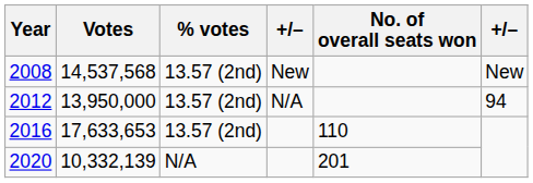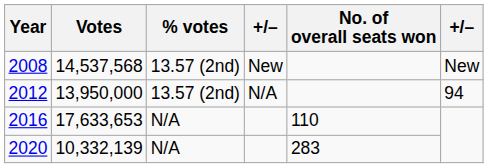 <table class=wikitable>
 <tr>
 <th>Year</th>
 <th>Votes</th>
 <th>% votes</th>
 <th>+/–</th>
 <th>No. of<br>overall seats won</th>
 <th>+/–</th>
 </tr>
 <tr>
 <td><a href='#'>2008</a></td>
 <td>14,537,568</td>
 <td>13.57 (2nd)</td>
 <td>New</td>
 <td></td>
 <td>New</td>
 </tr>
 <tr>
 <td><a href='#'>2012</a></td>
 <td>13,950,000</td>
 <td>13.57 (2nd)</td>
 <td>N/A</td>
 <td></td>
 <td> 94</td>
 </tr>
 <tr>
 <td><a href='#'>2016</a></td>
 <td>17,633,653</td>
-<td>13.57 (2nd)</td>
+<td>N/A</td>
 <td></td>
 <td> 110</td>
 </tr>
 <tr>
 <td><a href='#'>2020</a></td>
 <td>10,332,139</td>
 <td>N/A</td>
 <td></td>
-<td> 201</td>
+<td> 283</td>
 </tr>
 </table>
